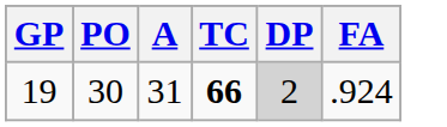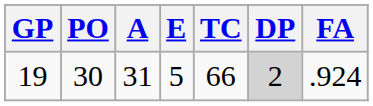 <table class="wikitable">
 <tr>
 <th><a href='#'>GP</a></th>
 <th><a href='#'>PO</a></th>
 <th><a href='#'>A</a></th>
+<th><a href='#'>E</a></th>
 <th><a href='#'>TC</a></th>
 <th><a href='#'>DP</a></th>
 <th><a href='#'>FA</a></th>
 </tr>
 <tr align=center>
 <td>19</td>
 <td>30</td>
 <td>31</td>
-<td><strong>66</strong></td>
+<td>5</td>
+<td>66</td>
 <td style="background: lightgrey;">2</td>
 <td>.924</td>
 </tr>
 </table>
